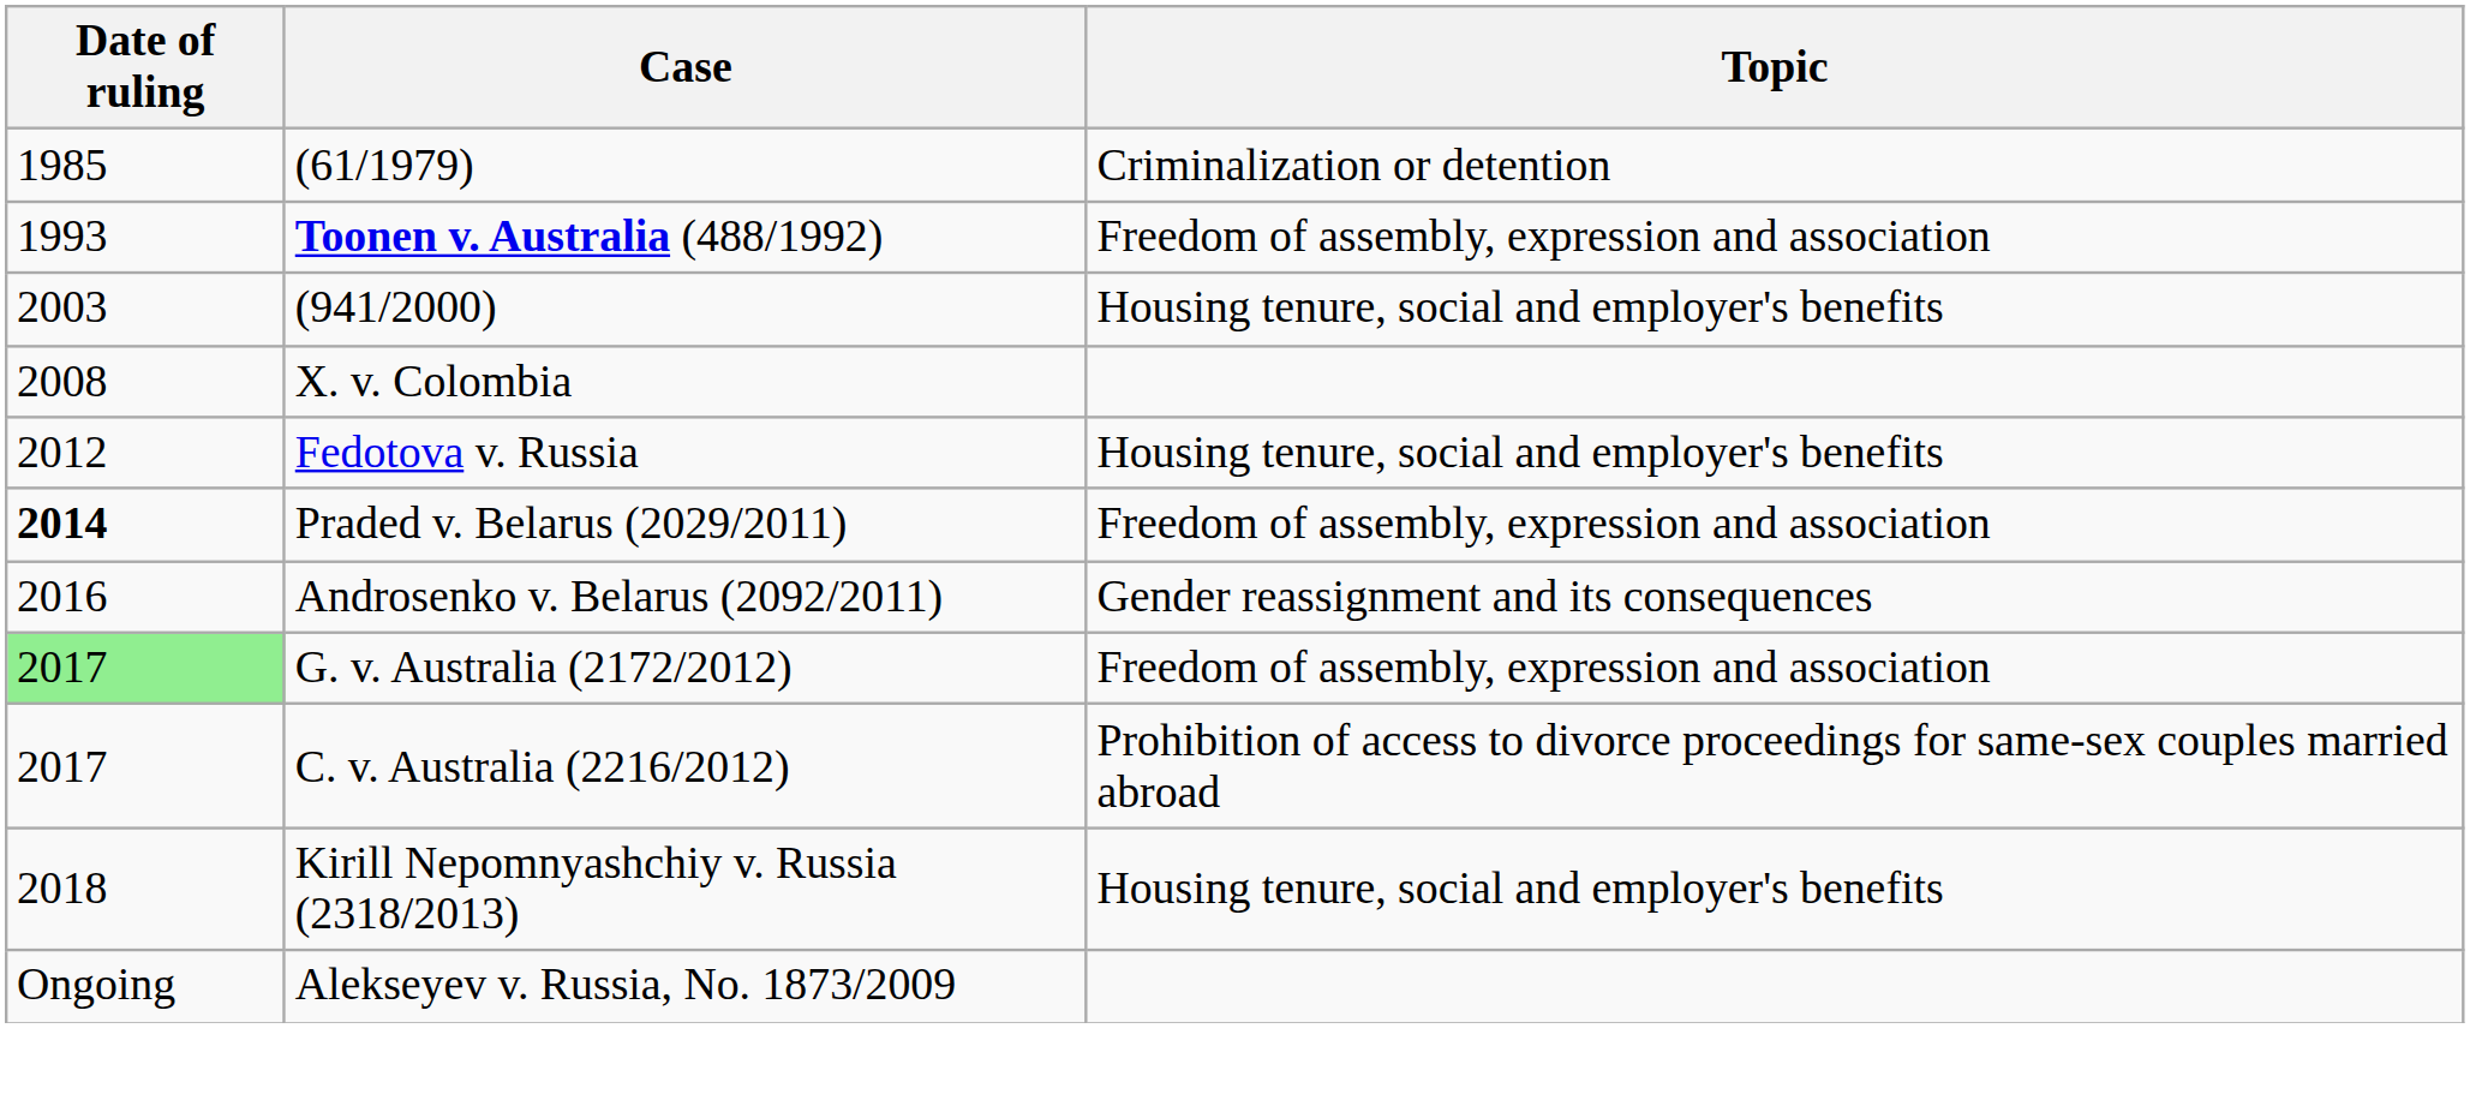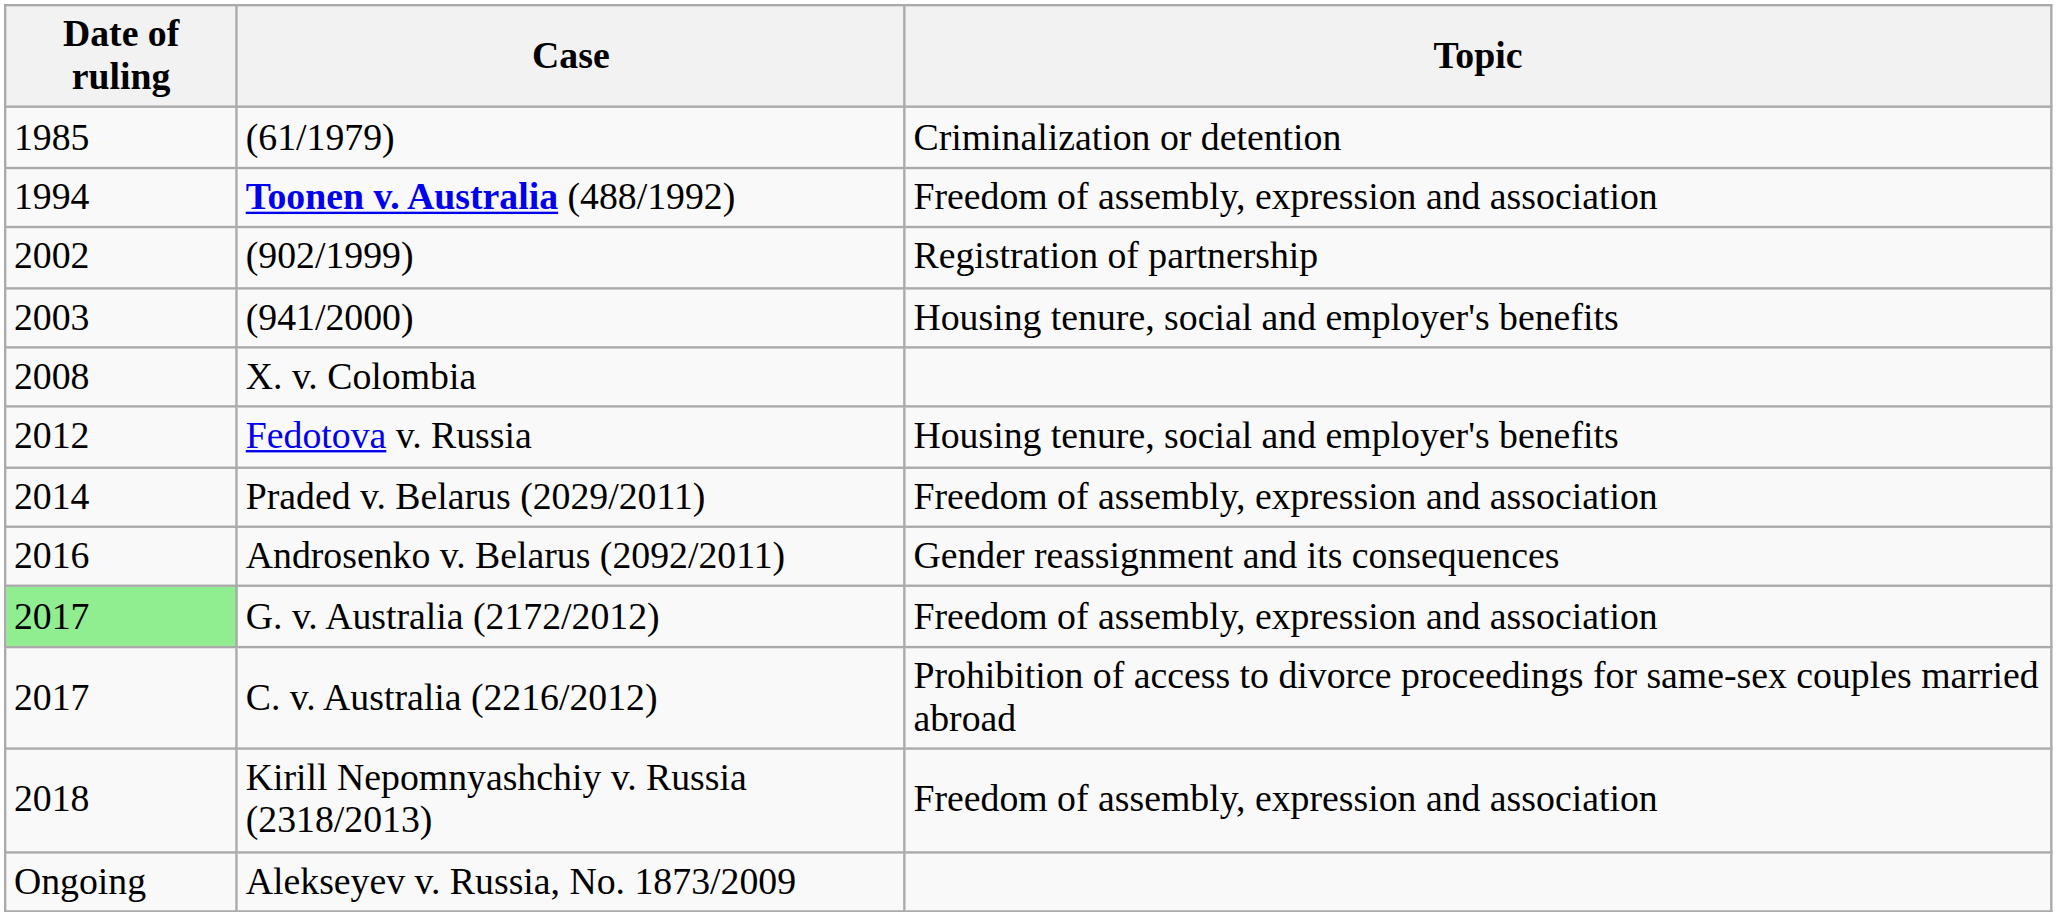 <table class="wikitable sortable">
 <tr>
 <th>Date of ruling</th>
 <th>Case</th>
 <th>Topic</th>
 </tr>
 <tr>
 <td>1985</td>
 <td> (61/1979)</td>
 <td>Criminalization or detention</td>
 </tr>
 <tr>
-<td>1993</td>
+<td>1994</td>
 <td><strong><a href='#'>Toonen v. Australia</a></strong> (488/1992)</td>
 <td>Freedom of assembly, expression and association</td>
+</tr>
+<tr>
+<td>2002</td>
+<td> (902/1999)</td>
+<td>Registration of partnership</td>
 </tr>
 <tr>
 <td>2003</td>
 <td> (941/2000)</td>
 <td>Housing tenure, social and employer's benefits</td>
 </tr>
 <tr>
 <td>2008</td>
 <td>X. v. Colombia</td>
 </tr>
 <tr>
 <td>2012</td>
 <td><a href='#'>Fedotova</a> v. Russia</td>
 <td>Housing tenure, social and employer's benefits</td>
 </tr>
 <tr>
-<td><strong>2014</strong></td>
+<td>2014</td>
 <td>Praded v. Belarus (2029/2011)</td>
 <td>Freedom of assembly, expression and association</td>
 </tr>
 <tr>
 <td>2016</td>
 <td>Androsenko v. Belarus (2092/2011)</td>
 <td>Gender reassignment and its consequences</td>
 </tr>
 <tr>
 <td style="background: lightgreen;">2017</td>
 <td>G. v. Australia (2172/2012)</td>
 <td>Freedom of assembly, expression and association</td>
 </tr>
 <tr>
 <td>2017</td>
 <td>C. v. Australia (2216/2012)</td>
 <td>Prohibition of access to divorce proceedings for same-sex couples married abroad</td>
 </tr>
 <tr>
 <td>2018</td>
 <td>Kirill Nepomnyashchiy v. Russia (2318/2013)</td>
-<td>Housing tenure, social and employer's benefits</td>
+<td>Freedom of assembly, expression and association</td>
 </tr>
 <tr>
 <td>Ongoing</td>
 <td>Alekseyev v. Russia, No. 1873/2009</td>
 <td></td>
 </tr>
 </table>
